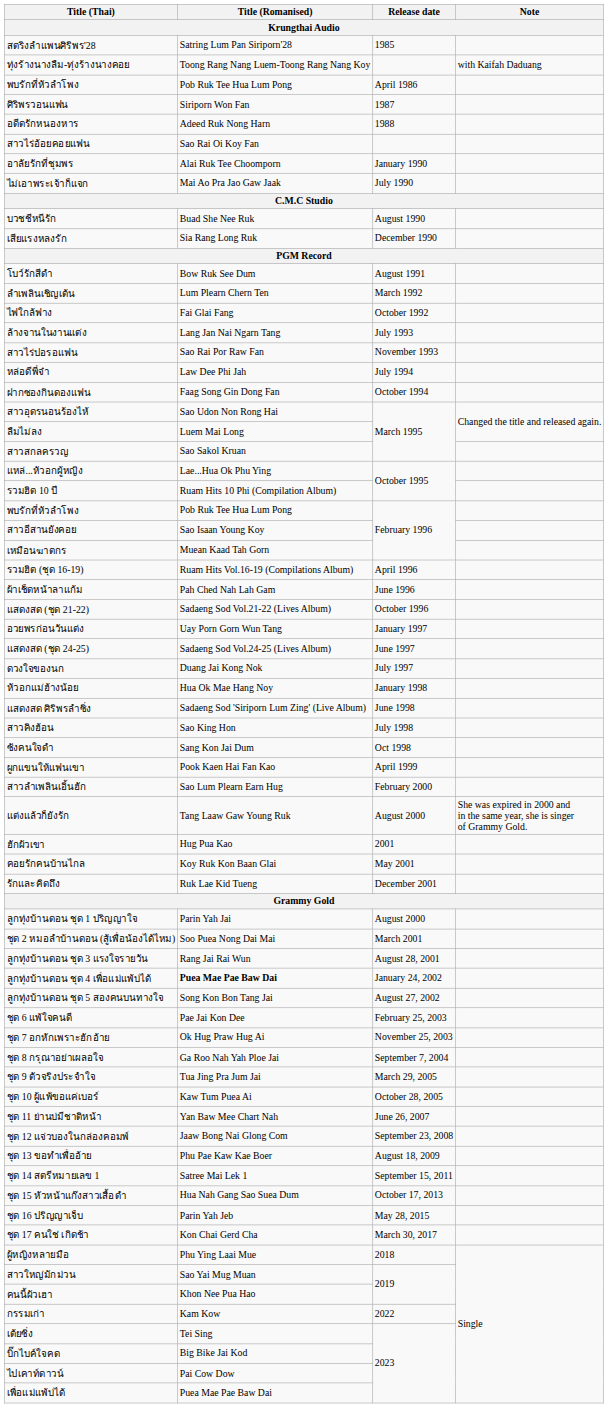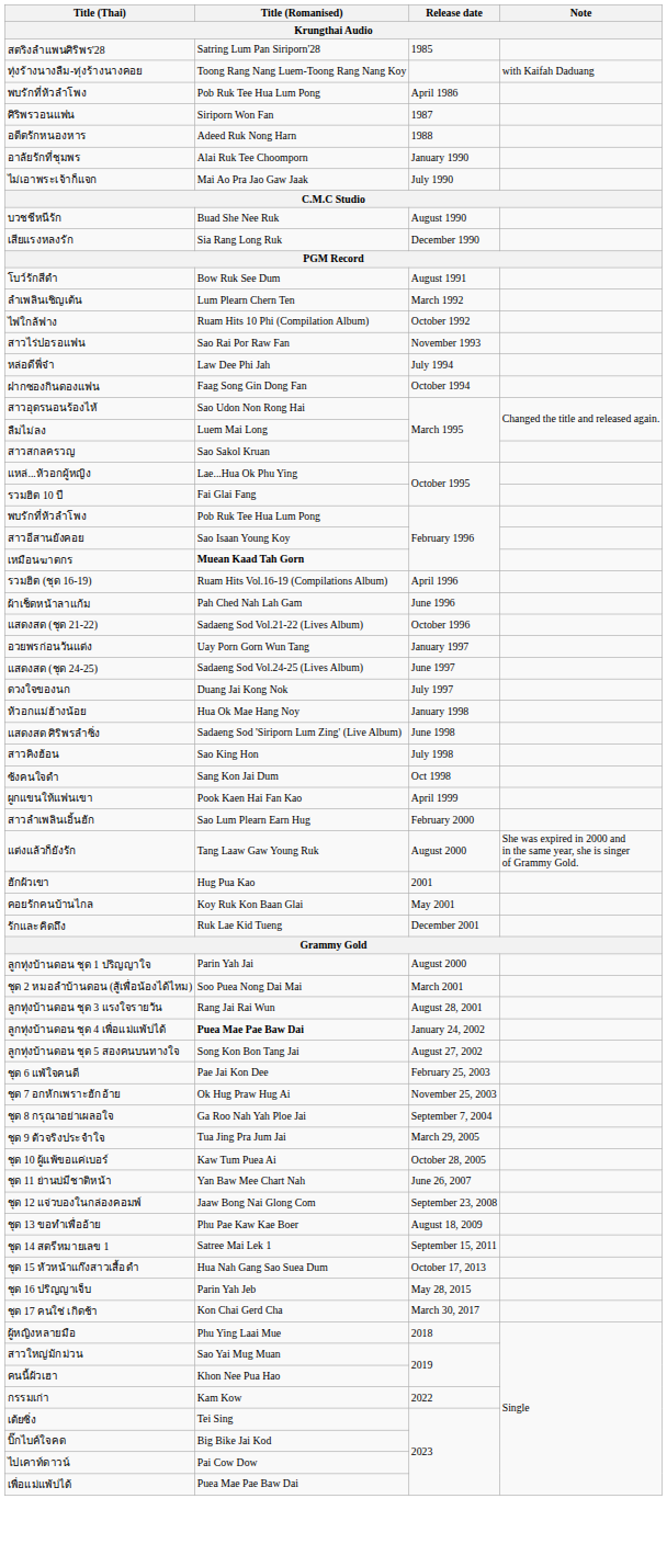 <table class="wikitable">
 <tr>
 <th>Title (Thai)</th>
 <th>Title (Romanised)</th>
 <th>Release date</th>
 <th>Note</th>
 </tr>
 <tr>
 <th colspan="4">Krungthai Audio</th>
 </tr>
 <tr>
 <td>สตริงลำแพนศิริพร'28</td>
 <td>Satring Lum Pan Siriporn'28</td>
 <td>1985</td>
 <td></td>
 </tr>
 <tr>
 <td>ทุ่งร้างนางลืม-ทุ่งร้างนางคอย</td>
 <td>Toong Rang Nang Luem-Toong Rang Nang Koy</td>
 <td></td>
 <td>with Kaifah Daduang</td>
 </tr>
 <tr>
 <td>พบรักที่หัวลำโพง</td>
 <td>Pob Ruk Tee Hua Lum Pong</td>
 <td>April 1986</td>
 <td></td>
 </tr>
 <tr>
 <td>ศิริพรวอนแฟน</td>
 <td>Siriporn Won Fan</td>
 <td>1987</td>
 <td></td>
 </tr>
 <tr>
 <td>อดีตรักหนองหาร</td>
 <td>Adeed Ruk Nong Harn</td>
 <td>1988</td>
-<td></td>
-</tr>
-<tr>
-<td>สาวไร่อ้อยคอยแฟน</td>
-<td>Sao Rai Oi Koy Fan</td>
-<td></td>
 <td></td>
 </tr>
 <tr>
 <td>อาลัยรักที่ชุมพร</td>
 <td>Alai Ruk Tee Choomporn</td>
 <td>January 1990</td>
 <td></td>
 </tr>
 <tr>
 <td>ไม่เอาพระเจ้าก็แจก</td>
 <td>Mai Ao Pra Jao Gaw Jaak</td>
 <td>July 1990</td>
 <td></td>
 </tr>
 <tr>
 <th colspan="4">C.M.C Studio</th>
 </tr>
 <tr>
 <td>บวชชีหนีรัก</td>
 <td>Buad She Nee Ruk</td>
 <td>August 1990</td>
 <td></td>
 </tr>
 <tr>
 <td>เสียแรงหลงรัก</td>
 <td>Sia Rang Long Ruk</td>
 <td>December 1990</td>
 <td></td>
 </tr>
 <tr>
 <th colspan="4">PGM Record</th>
 </tr>
 <tr>
 <td>โบว์รักสีดำ</td>
 <td>Bow Ruk See Dum</td>
 <td>August 1991</td>
 <td></td>
 </tr>
 <tr>
 <td>ลำเพลินเชิญเต้น</td>
 <td>Lum Plearn Chern Ten</td>
 <td>March 1992</td>
 <td></td>
 </tr>
 <tr>
 <td>ไฟใกล้ฟาง</td>
-<td>Fai Glai Fang</td>
+<td>Ruam Hits 10 Phi (Compilation Album)</td>
 <td>October 1992</td>
-<td></td>
-</tr>
-<tr>
-<td>ล้างจานในงานแต่ง</td>
-<td>Lang Jan Nai Ngarn Tang</td>
-<td>July 1993</td>
 <td></td>
 </tr>
 <tr>
 <td>สาวไร่ปอรอแฟน</td>
 <td>Sao Rai Por Raw Fan</td>
 <td>November 1993</td>
 <td></td>
 </tr>
 <tr>
 <td>หล่อดีพี่จ๋า</td>
 <td>Law Dee Phi Jah</td>
 <td>July 1994</td>
 <td></td>
 </tr>
 <tr>
 <td>ฝากซองกินดองแฟน</td>
 <td>Faag Song Gin Dong Fan</td>
 <td>October 1994</td>
 <td></td>
 </tr>
 <tr>
 <td>สาวอุดรนอนร้องไห้</td>
 <td>Sao Udon Non Rong Hai</td>
 <td rowspan="3">March 1995</td>
 <td rowspan="2">Changed the title and released again.</td>
 </tr>
 <tr>
 <td>ลืมไม่ลง</td>
 <td>Luem Mai Long</td>
 </tr>
 <tr>
 <td>สาวสกลครวญ</td>
 <td>Sao Sakol Kruan</td>
 <td></td>
 </tr>
 <tr>
 <td>แหล่...หัวอกผู้หญิง</td>
 <td>Lae...Hua Ok Phu Ying</td>
 <td rowspan="2">October 1995</td>
 <td></td>
 </tr>
 <tr>
 <td>รวมฮิต 10 ปี</td>
-<td>Ruam Hits 10 Phi (Compilation Album)</td>
+<td>Fai Glai Fang</td>
 <td></td>
 </tr>
 <tr>
 <td>พบรักที่หัวลำโพง</td>
 <td>Pob Ruk Tee Hua Lum Pong</td>
 <td rowspan="3">February 1996</td>
 <td></td>
 </tr>
 <tr>
 <td>สาวอีสานยังคอย</td>
 <td>Sao Isaan Young Koy</td>
 <td></td>
 </tr>
 <tr>
 <td>เหมือนฆาตกร</td>
-<td>Muean Kaad Tah Gorn</td>
+<td><strong>Muean Kaad Tah Gorn</strong></td>
 <td></td>
 </tr>
 <tr>
 <td>รวมฮิต (ชุด 16-19)</td>
 <td>Ruam Hits Vol.16-19 (Compilations Album)</td>
 <td>April 1996</td>
 <td></td>
 </tr>
 <tr>
 <td>ผ้าเช็ดหน้าลาแก้ม</td>
 <td>Pah Ched Nah Lah Gam</td>
 <td>June 1996</td>
 <td></td>
 </tr>
 <tr>
 <td>แสดงสด (ชุด 21-22)</td>
 <td>Sadaeng Sod Vol.21-22 (Lives Album)</td>
 <td>October 1996</td>
 <td></td>
 </tr>
 <tr>
 <td>อวยพรก่อนวันแต่ง</td>
 <td>Uay Porn Gorn Wun Tang</td>
 <td>January 1997</td>
 <td></td>
 </tr>
 <tr>
 <td>แสดงสด (ชุด 24-25)</td>
 <td>Sadaeng Sod Vol.24-25 (Lives Album)</td>
 <td>June 1997</td>
 <td></td>
 </tr>
 <tr>
 <td>ดวงใจของนก</td>
 <td>Duang Jai Kong Nok</td>
 <td>July 1997</td>
 <td></td>
 </tr>
 <tr>
 <td>หัวอกแม่ฮ้างน้อย</td>
 <td>Hua Ok Mae Hang Noy</td>
 <td>January 1998</td>
 <td></td>
 </tr>
 <tr>
 <td>แสดงสด ศิริพรลำซิ่ง</td>
 <td>Sadaeng Sod 'Siriporn Lum Zing' (Live Album)</td>
 <td>June 1998</td>
 <td></td>
 </tr>
 <tr>
 <td>สาวคิงฮ้อน</td>
 <td>Sao King Hon</td>
 <td>July 1998</td>
 <td></td>
 </tr>
 <tr>
 <td>ซังคนใจดำ</td>
 <td>Sang Kon Jai Dum</td>
 <td>Oct 1998</td>
 <td></td>
 </tr>
 <tr>
 <td>ผูกแขนให้แฟนเขา</td>
 <td>Pook Kaen Hai Fan Kao</td>
 <td>April 1999</td>
 <td></td>
 </tr>
 <tr>
 <td>สาวลำเพลินเอิ้นฮัก</td>
 <td>Sao Lum Plearn Earn Hug</td>
 <td>February 2000</td>
 <td></td>
 </tr>
 <tr>
 <td>แต่งแล้วก็ยังรัก</td>
 <td>Tang Laaw Gaw Young Ruk</td>
 <td>August 2000</td>
 <td>She was expired in 2000 and<br>in the same year, she is singer<br>of Grammy Gold.</td>
 </tr>
 <tr>
 <td>ฮักผัวเขา</td>
 <td>Hug Pua Kao</td>
 <td>2001</td>
 <td></td>
 </tr>
 <tr>
 <td>คอยรักคนบ้านไกล</td>
 <td>Koy Ruk Kon Baan Glai</td>
 <td>May 2001</td>
 <td></td>
 </tr>
 <tr>
 <td>รักและคิดถึง</td>
 <td>Ruk Lae Kid Tueng</td>
 <td>December 2001</td>
 <td></td>
 </tr>
 <tr>
 <th colspan="4">Grammy Gold</th>
 </tr>
 <tr>
 <td>ลูกทุ่งบ้านดอน ชุด 1 ปริญญาใจ</td>
 <td>Parin Yah Jai</td>
 <td>August 2000</td>
 <td></td>
 </tr>
 <tr>
 <td>ชุด 2 หมอลำบ้านดอน (สู้เพื่อน้องได้ไหม)</td>
 <td>Soo Puea Nong Dai Mai</td>
 <td>March 2001</td>
 <td></td>
 </tr>
 <tr>
 <td>ลูกทุ่งบ้านดอน ชุด 3 แรงใจรายวัน</td>
 <td>Rang Jai Rai Wun</td>
 <td>August 28, 2001</td>
 <td></td>
 </tr>
 <tr>
 <td>ลูกทุ่งบ้านดอน ชุด 4 เพื่อแม่แพ้บ่ได้</td>
 <td><strong>Puea Mae Pae Baw Dai</strong></td>
 <td>January 24, 2002</td>
 <td></td>
 </tr>
 <tr>
 <td>ลูกทุ่งบ้านดอน ชุด 5 สองคนบนทางใจ</td>
 <td>Song Kon Bon Tang Jai</td>
 <td>August 27, 2002</td>
 <td></td>
 </tr>
 <tr>
 <td>ชุด 6 แพ้ใจคนดี</td>
 <td>Pae Jai Kon Dee</td>
 <td>February 25, 2003</td>
 <td></td>
 </tr>
 <tr>
 <td>ชุด 7 อกหักเพราะฮักอ้าย</td>
 <td>Ok Hug Praw Hug Ai</td>
 <td>November 25, 2003</td>
 <td></td>
 </tr>
 <tr>
 <td>ชุด 8 กรุณาอย่าเผลอใจ</td>
 <td>Ga Roo Nah Yah Ploe Jai</td>
 <td>September 7, 2004</td>
 <td></td>
 </tr>
 <tr>
 <td>ชุด 9 ตัวจริงประจำใจ</td>
 <td>Tua Jing Pra Jum Jai</td>
 <td>March 29, 2005</td>
 <td></td>
 </tr>
 <tr>
 <td>ชุด 10 ผู้แพ้ขอแค่เบอร์</td>
 <td>Kaw Tum Puea Ai</td>
 <td>October 28, 2005</td>
 <td></td>
 </tr>
 <tr>
 <td>ชุด 11 ย่านบ่มีชาติหน้า</td>
 <td>Yan Baw Mee Chart Nah</td>
 <td>June 26, 2007</td>
 <td></td>
 </tr>
 <tr>
 <td>ชุด 12 แจ่วบองในกล่องคอมพ์</td>
 <td>Jaaw Bong Nai Glong Com</td>
 <td>September 23, 2008</td>
 <td></td>
 </tr>
 <tr>
 <td>ชุด 13 ขอทำเพื่ออ้าย</td>
 <td>Phu Pae Kaw Kae Boer</td>
 <td>August 18, 2009</td>
 <td></td>
 </tr>
 <tr>
 <td>ชุด 14 สตรีหมายเลข 1</td>
 <td>Satree Mai Lek 1</td>
 <td>September 15, 2011</td>
 <td></td>
 </tr>
 <tr>
 <td>ชุด 15 หัวหน้าแก๊งสาวเสื้อดำ</td>
 <td>Hua Nah Gang Sao Suea Dum</td>
 <td>October 17, 2013</td>
 <td></td>
 </tr>
 <tr>
 <td>ชุด 16 ปริญญาเจ็บ</td>
 <td>Parin Yah Jeb</td>
 <td>May 28, 2015</td>
 <td></td>
 </tr>
 <tr>
 <td>ชุด 17 คนใช่ เกิดช้า</td>
 <td>Kon Chai Gerd Cha</td>
 <td>March 30, 2017</td>
 <td></td>
 </tr>
 <tr>
 <td>ผู้หญิงหลายมือ</td>
 <td>Phu Ying Laai Mue</td>
 <td>2018</td>
 <td rowspan="8">Single</td>
 </tr>
 <tr>
 <td>สาวใหญ่มักม่วน</td>
 <td>Sao Yai Mug Muan</td>
 <td rowspan="2">2019</td>
 </tr>
 <tr>
 <td>คนนี้ผัวเฮา</td>
 <td>Khon Nee Pua Hao</td>
 </tr>
 <tr>
 <td>กรรมเก่า</td>
 <td>Kam Kow</td>
 <td>2022</td>
 </tr>
 <tr>
 <td>เต้ยซิ่ง</td>
 <td>Tei Sing</td>
 <td rowspan="4">2023</td>
 </tr>
 <tr>
 <td>บิ๊กไบค์ใจคด</td>
 <td>Big Bike Jai Kod</td>
 </tr>
 <tr>
 <td>ไปเคาท์ดาวน์</td>
 <td>Pai Cow Dow</td>
 </tr>
 <tr>
 <td>เพื่อแม่แพ้บ่ได้</td>
 <td>Puea Mae Pae Baw Dai</td>
 </tr>
 </table>
